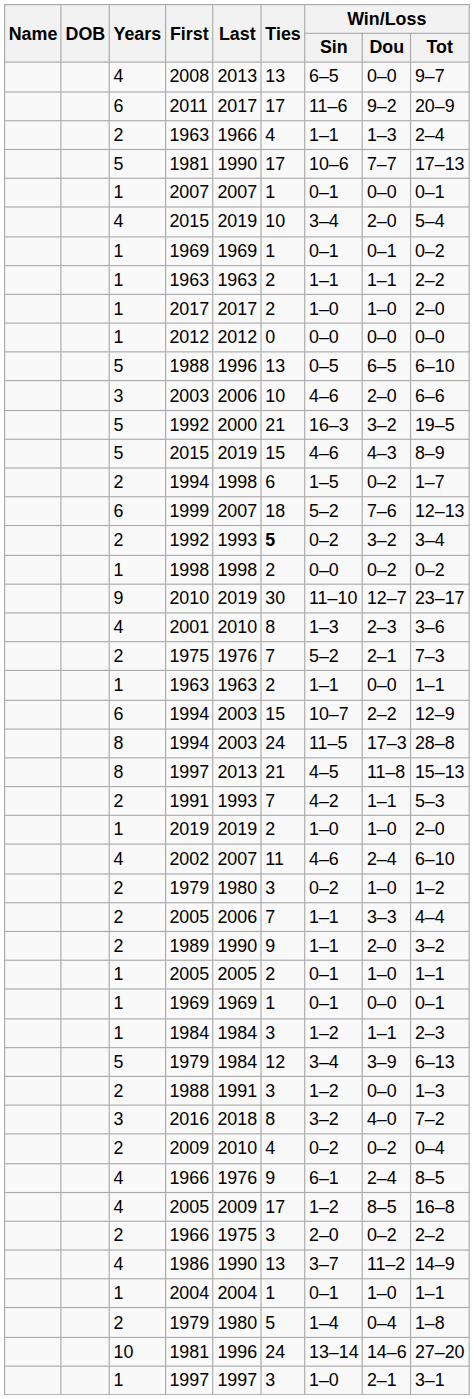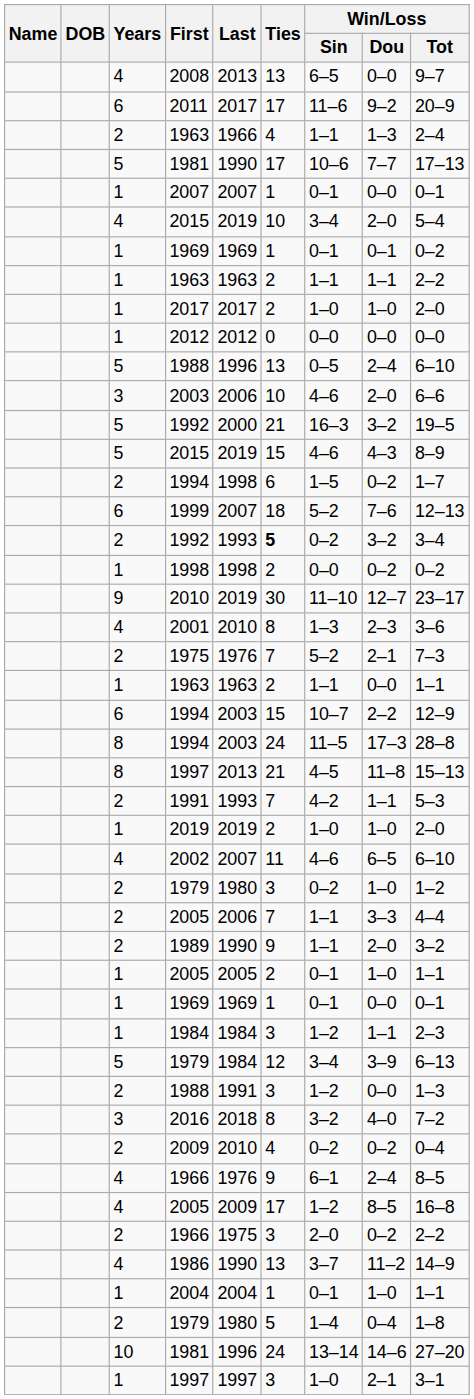 <table class="wikitable sortable" style=font-size:97%>
 <tr align="center">
 <th rowspan="2">Name</th>
 <th rowspan="2">DOB</th>
 <th rowspan="2">Years</th>
 <th rowspan="2">First</th>
 <th rowspan="2">Last</th>
 <th rowspan="2">Ties</th>
 <th class="unsortable" colspan="3">Win/Loss</th>
 </tr>
 <tr>
 <th>Sin</th>
 <th>Dou</th>
 <th>Tot</th>
 </tr>
 <tr>
 <td></td>
 <td></td>
 <td>4</td>
 <td>2008</td>
 <td>2013</td>
 <td>13</td>
 <td>6–5</td>
 <td>0–0</td>
 <td>9–7</td>
 </tr>
 <tr>
 <td></td>
 <td></td>
 <td>6</td>
 <td>2011</td>
 <td>2017</td>
 <td>17</td>
 <td>11–6</td>
 <td>9–2</td>
 <td>20–9</td>
 </tr>
 <tr>
 <td></td>
 <td></td>
 <td>2</td>
 <td>1963</td>
 <td>1966</td>
 <td>4</td>
 <td>1–1</td>
 <td>1–3</td>
 <td>2–4</td>
 </tr>
 <tr>
 <td></td>
 <td></td>
 <td>5</td>
 <td>1981</td>
 <td>1990</td>
 <td>17</td>
 <td>10–6</td>
 <td>7–7</td>
 <td>17–13</td>
 </tr>
 <tr>
 <td></td>
 <td></td>
 <td>1</td>
 <td>2007</td>
 <td>2007</td>
 <td>1</td>
 <td>0–1</td>
 <td>0–0</td>
 <td>0–1</td>
 </tr>
 <tr>
 <td><strong></strong></td>
 <td></td>
 <td>4</td>
 <td>2015</td>
 <td>2019</td>
 <td>10</td>
 <td>3–4</td>
 <td>2–0</td>
 <td>5–4</td>
 </tr>
 <tr>
 <td></td>
 <td></td>
 <td>1</td>
 <td>1969</td>
 <td>1969</td>
 <td>1</td>
 <td>0–1</td>
 <td>0–1</td>
 <td>0–2</td>
 </tr>
 <tr>
 <td></td>
 <td></td>
 <td>1</td>
 <td>1963</td>
 <td>1963</td>
 <td>2</td>
 <td>1–1</td>
 <td>1–1</td>
 <td>2–2</td>
 </tr>
 <tr>
 <td></td>
 <td></td>
 <td>1</td>
 <td>2017</td>
 <td>2017</td>
 <td>2</td>
 <td>1–0</td>
 <td>1–0</td>
 <td>2–0</td>
 </tr>
 <tr>
 <td></td>
 <td></td>
 <td>1</td>
 <td>2012</td>
 <td>2012</td>
 <td>0</td>
 <td>0–0</td>
 <td>0–0</td>
 <td>0–0</td>
 </tr>
 <tr>
 <td></td>
 <td></td>
 <td>5</td>
 <td>1988</td>
 <td>1996</td>
 <td>13</td>
 <td>0–5</td>
-<td>6–5</td>
+<td>2–4</td>
 <td>6–10</td>
 </tr>
 <tr>
 <td></td>
 <td></td>
 <td>3</td>
 <td>2003</td>
 <td>2006</td>
 <td>10</td>
 <td>4–6</td>
 <td>2–0</td>
 <td>6–6</td>
 </tr>
 <tr>
 <td></td>
 <td></td>
 <td>5</td>
 <td>1992</td>
 <td>2000</td>
 <td>21</td>
 <td>16–3</td>
 <td>3–2</td>
 <td>19–5</td>
 </tr>
 <tr>
 <td><strong></strong></td>
 <td></td>
 <td>5</td>
 <td>2015</td>
 <td>2019</td>
 <td>15</td>
 <td>4–6</td>
 <td>4–3</td>
 <td>8–9</td>
 </tr>
 <tr>
 <td></td>
 <td></td>
 <td>2</td>
 <td>1994</td>
 <td>1998</td>
 <td>6</td>
 <td>1–5</td>
 <td>0–2</td>
 <td>1–7</td>
 </tr>
 <tr>
 <td></td>
 <td></td>
 <td>6</td>
 <td>1999</td>
 <td>2007</td>
 <td>18</td>
 <td>5–2</td>
 <td>7–6</td>
 <td>12–13</td>
 </tr>
 <tr>
 <td></td>
 <td></td>
 <td>2</td>
 <td>1992</td>
 <td>1993</td>
 <td><strong>5</strong></td>
 <td>0–2</td>
 <td>3–2</td>
 <td>3–4</td>
 </tr>
 <tr>
 <td></td>
 <td></td>
 <td>1</td>
 <td>1998</td>
 <td>1998</td>
 <td>2</td>
 <td>0–0</td>
 <td>0–2</td>
 <td>0–2</td>
 </tr>
 <tr>
 <td><strong></strong></td>
 <td></td>
 <td>9</td>
 <td>2010</td>
 <td>2019</td>
 <td>30</td>
 <td>11–10</td>
 <td>12–7</td>
 <td>23–17</td>
 </tr>
 <tr>
 <td></td>
 <td></td>
 <td>4</td>
 <td>2001</td>
 <td>2010</td>
 <td>8</td>
 <td>1–3</td>
 <td>2–3</td>
 <td>3–6</td>
 </tr>
 <tr>
 <td></td>
 <td></td>
 <td>2</td>
 <td>1975</td>
 <td>1976</td>
 <td>7</td>
 <td>5–2</td>
 <td>2–1</td>
 <td>7–3</td>
 </tr>
 <tr>
 <td></td>
 <td></td>
 <td>1</td>
 <td>1963</td>
 <td>1963</td>
 <td>2</td>
 <td>1–1</td>
 <td>0–0</td>
 <td>1–1</td>
 </tr>
 <tr>
 <td></td>
 <td></td>
 <td>6</td>
 <td>1994</td>
 <td>2003</td>
 <td>15</td>
 <td>10–7</td>
 <td>2–2</td>
 <td>12–9</td>
 </tr>
 <tr>
 <td></td>
 <td></td>
 <td>8</td>
 <td>1994</td>
 <td>2003</td>
 <td>24</td>
 <td>11–5</td>
 <td>17–3</td>
 <td>28–8</td>
 </tr>
 <tr>
 <td></td>
 <td></td>
 <td>8</td>
 <td>1997</td>
 <td>2013</td>
 <td>21</td>
 <td>4–5</td>
 <td>11–8</td>
 <td>15–13</td>
 </tr>
 <tr>
 <td></td>
 <td></td>
 <td>2</td>
 <td>1991</td>
 <td>1993</td>
 <td>7</td>
 <td>4–2</td>
 <td>1–1</td>
 <td>5–3</td>
 </tr>
 <tr>
 <td><strong></strong></td>
 <td></td>
 <td>1</td>
 <td>2019</td>
 <td>2019</td>
 <td>2</td>
 <td>1–0</td>
 <td>1–0</td>
 <td>2–0</td>
 </tr>
 <tr>
 <td></td>
 <td></td>
 <td>4</td>
 <td>2002</td>
 <td>2007</td>
 <td>11</td>
 <td>4–6</td>
-<td>2–4</td>
+<td>6–5</td>
 <td>6–10</td>
 </tr>
 <tr>
 <td></td>
 <td></td>
 <td>2</td>
 <td>1979</td>
 <td>1980</td>
 <td>3</td>
 <td>0–2</td>
 <td>1–0</td>
 <td>1–2</td>
 </tr>
 <tr>
 <td></td>
 <td></td>
 <td>2</td>
 <td>2005</td>
 <td>2006</td>
 <td>7</td>
 <td>1–1</td>
 <td>3–3</td>
 <td>4–4</td>
 </tr>
 <tr>
 <td></td>
 <td></td>
 <td>2</td>
 <td>1989</td>
 <td>1990</td>
 <td>9</td>
 <td>1–1</td>
 <td>2–0</td>
 <td>3–2</td>
 </tr>
 <tr>
 <td></td>
 <td></td>
 <td>1</td>
 <td>2005</td>
 <td>2005</td>
 <td>2</td>
 <td>0–1</td>
 <td>1–0</td>
 <td>1–1</td>
 </tr>
 <tr>
 <td></td>
 <td></td>
 <td>1</td>
 <td>1969</td>
 <td>1969</td>
 <td>1</td>
 <td>0–1</td>
 <td>0–0</td>
 <td>0–1</td>
 </tr>
 <tr>
 <td></td>
 <td></td>
 <td>1</td>
 <td>1984</td>
 <td>1984</td>
 <td>3</td>
 <td>1–2</td>
 <td>1–1</td>
 <td>2–3</td>
 </tr>
 <tr>
 <td></td>
 <td></td>
 <td>5</td>
 <td>1979</td>
 <td>1984</td>
 <td>12</td>
 <td>3–4</td>
 <td>3–9</td>
 <td>6–13</td>
 </tr>
 <tr>
 <td></td>
 <td></td>
 <td>2</td>
 <td>1988</td>
 <td>1991</td>
 <td>3</td>
 <td>1–2</td>
 <td>0–0</td>
 <td>1–3</td>
 </tr>
 <tr>
 <td></td>
 <td></td>
 <td>3</td>
 <td>2016</td>
 <td>2018</td>
 <td>8</td>
 <td>3–2</td>
 <td>4–0</td>
 <td>7–2</td>
 </tr>
 <tr>
 <td></td>
 <td></td>
 <td>2</td>
 <td>2009</td>
 <td>2010</td>
 <td>4</td>
 <td>0–2</td>
 <td>0–2</td>
 <td>0–4</td>
 </tr>
 <tr>
 <td></td>
 <td></td>
 <td>4</td>
 <td>1966</td>
 <td>1976</td>
 <td>9</td>
 <td>6–1</td>
 <td>2–4</td>
 <td>8–5</td>
 </tr>
 <tr>
 <td></td>
 <td></td>
 <td>4</td>
 <td>2005</td>
 <td>2009</td>
 <td>17</td>
 <td>1–2</td>
 <td>8–5</td>
 <td>16–8</td>
 </tr>
 <tr>
 <td></td>
 <td></td>
 <td>2</td>
 <td>1966</td>
 <td>1975</td>
 <td>3</td>
 <td>2–0</td>
 <td>0–2</td>
 <td>2–2</td>
 </tr>
 <tr>
 <td></td>
 <td></td>
 <td>4</td>
 <td>1986</td>
 <td>1990</td>
 <td>13</td>
 <td>3–7</td>
 <td>11–2</td>
 <td>14–9</td>
 </tr>
 <tr>
 <td></td>
 <td></td>
 <td>1</td>
 <td>2004</td>
 <td>2004</td>
 <td>1</td>
 <td>0–1</td>
 <td>1–0</td>
 <td>1–1</td>
 </tr>
 <tr>
 <td></td>
 <td></td>
 <td>2</td>
 <td>1979</td>
 <td>1980</td>
 <td>5</td>
 <td>1–4</td>
 <td>0–4</td>
 <td>1–8</td>
 </tr>
 <tr>
 <td></td>
 <td></td>
 <td>10</td>
 <td>1981</td>
 <td>1996</td>
 <td>24</td>
 <td>13–14</td>
 <td>14–6</td>
 <td>27–20</td>
 </tr>
 <tr>
 <td></td>
 <td></td>
 <td>1</td>
 <td>1997</td>
 <td>1997</td>
 <td>3</td>
 <td>1–0</td>
 <td>2–1</td>
 <td>3–1</td>
 </tr>
 <tr>
 </tr>
 </table>
